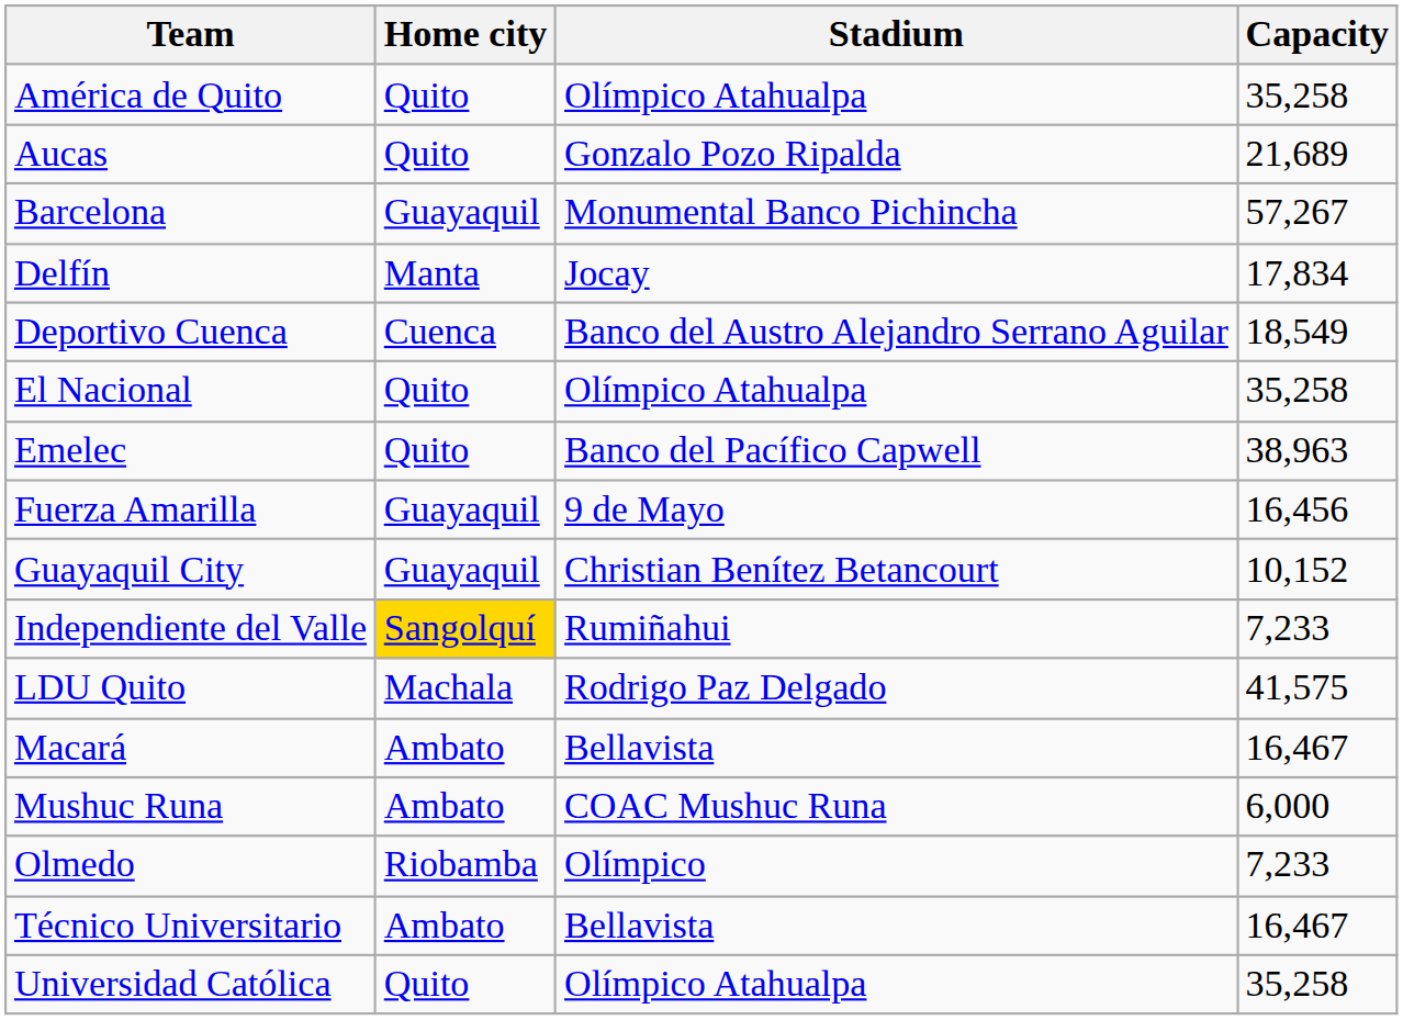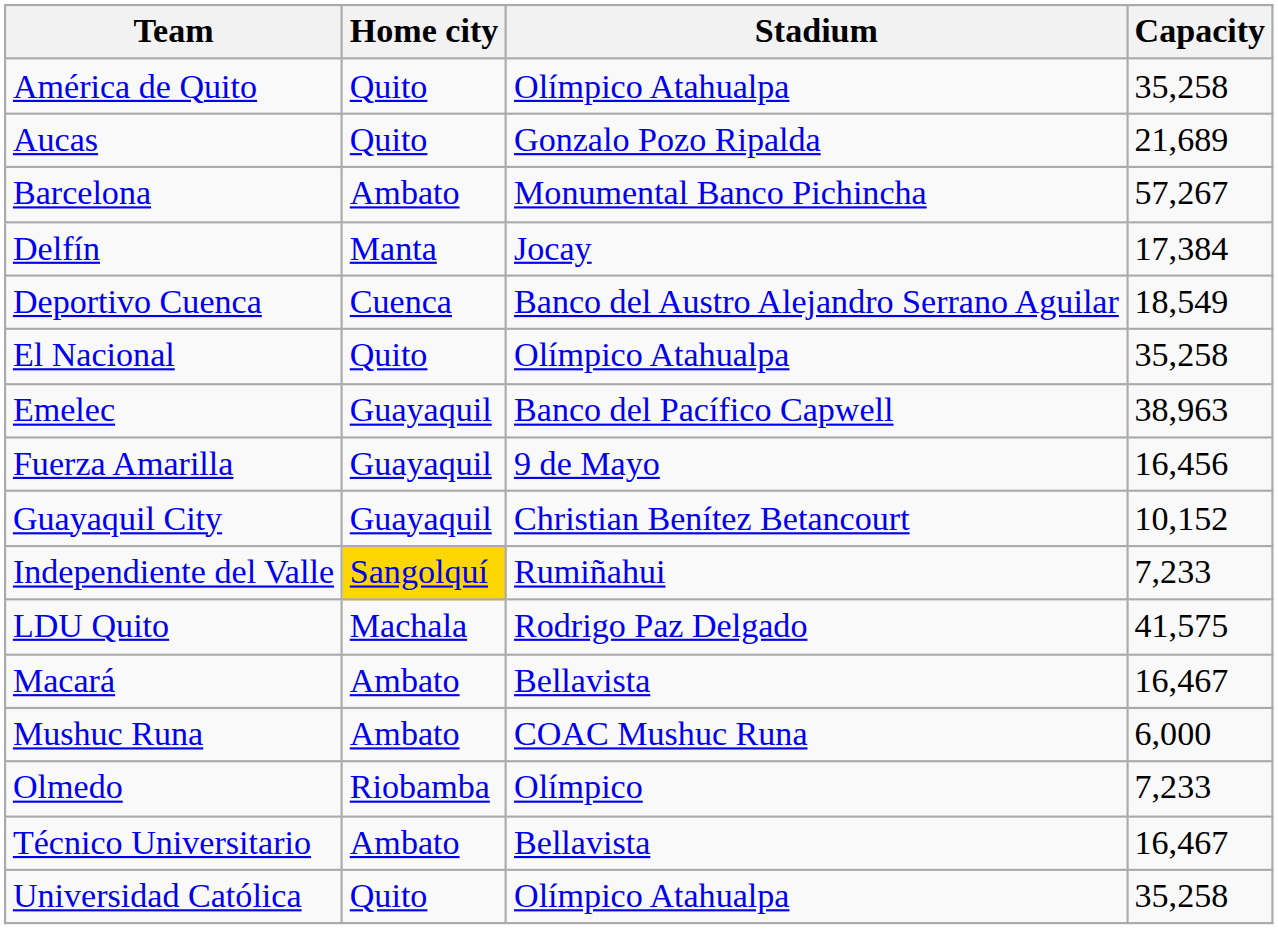 <table class="wikitable sortable">
 <tr>
 <th>Team</th>
 <th>Home city</th>
 <th>Stadium</th>
 <th>Capacity</th>
 </tr>
 <tr>
 <td><a href='#'>América de Quito</a></td>
 <td><a href='#'>Quito</a></td>
 <td><a href='#'>Olímpico Atahualpa</a></td>
 <td>35,258</td>
 </tr>
 <tr>
 <td><a href='#'>Aucas</a></td>
 <td><a href='#'>Quito</a></td>
 <td><a href='#'>Gonzalo Pozo Ripalda</a></td>
 <td>21,689</td>
 </tr>
 <tr>
 <td><a href='#'>Barcelona</a></td>
-<td><a href='#'>Guayaquil</a></td>
+<td><a href='#'>Ambato</a></td>
 <td><a href='#'>Monumental Banco Pichincha</a></td>
 <td>57,267</td>
 </tr>
 <tr>
 <td><a href='#'>Delfín</a></td>
 <td><a href='#'>Manta</a></td>
 <td><a href='#'>Jocay</a></td>
-<td>17,834</td>
+<td>17,384</td>
 </tr>
 <tr>
 <td><a href='#'>Deportivo Cuenca</a></td>
 <td><a href='#'>Cuenca</a></td>
 <td><a href='#'>Banco del Austro Alejandro Serrano Aguilar</a></td>
 <td>18,549</td>
 </tr>
 <tr>
 <td><a href='#'>El Nacional</a></td>
 <td><a href='#'>Quito</a></td>
 <td><a href='#'>Olímpico Atahualpa</a></td>
 <td>35,258</td>
 </tr>
 <tr>
 <td><a href='#'>Emelec</a></td>
-<td><a href='#'>Quito</a></td>
+<td><a href='#'>Guayaquil</a></td>
 <td><a href='#'>Banco del Pacífico Capwell</a></td>
 <td>38,963</td>
 </tr>
 <tr>
 <td><a href='#'>Fuerza Amarilla</a></td>
 <td><a href='#'>Guayaquil</a></td>
 <td><a href='#'>9 de Mayo</a></td>
 <td>16,456</td>
 </tr>
 <tr>
 <td><a href='#'>Guayaquil City</a></td>
 <td><a href='#'>Guayaquil</a></td>
 <td><a href='#'>Christian Benítez Betancourt</a></td>
 <td>10,152</td>
 </tr>
 <tr>
 <td><a href='#'>Independiente del Valle</a></td>
 <td style="background: gold;"><a href='#'>Sangolquí</a></td>
 <td><a href='#'>Rumiñahui</a></td>
 <td>7,233</td>
 </tr>
 <tr>
 <td><a href='#'>LDU Quito</a></td>
 <td><a href='#'>Machala</a></td>
 <td><a href='#'>Rodrigo Paz Delgado</a></td>
 <td>41,575</td>
 </tr>
 <tr>
 <td><a href='#'>Macará</a></td>
 <td><a href='#'>Ambato</a></td>
 <td><a href='#'>Bellavista</a></td>
 <td>16,467</td>
 </tr>
 <tr>
 <td><a href='#'>Mushuc Runa</a></td>
 <td><a href='#'>Ambato</a></td>
 <td><a href='#'>COAC Mushuc Runa</a></td>
 <td>6,000</td>
 </tr>
 <tr>
 <td><a href='#'>Olmedo</a></td>
 <td><a href='#'>Riobamba</a></td>
 <td><a href='#'>Olímpico</a></td>
 <td>7,233</td>
 </tr>
 <tr>
 <td><a href='#'>Técnico Universitario</a></td>
 <td><a href='#'>Ambato</a></td>
 <td><a href='#'>Bellavista</a></td>
 <td>16,467</td>
 </tr>
 <tr>
 <td><a href='#'>Universidad Católica</a></td>
 <td><a href='#'>Quito</a></td>
 <td><a href='#'>Olímpico Atahualpa</a></td>
 <td>35,258</td>
 </tr>
 </table>
